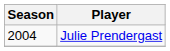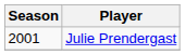 <table class="wikitable collapsible">
 <tr>
 <th>Season</th>
 <th>Player</th>
 </tr>
 <tr>
-<td>2004 </td>
+<td>2001 </td>
 <td><a href='#'>Julie Prendergast</a></td>
 </tr>
 <tr>
 </tr>
 </table>
